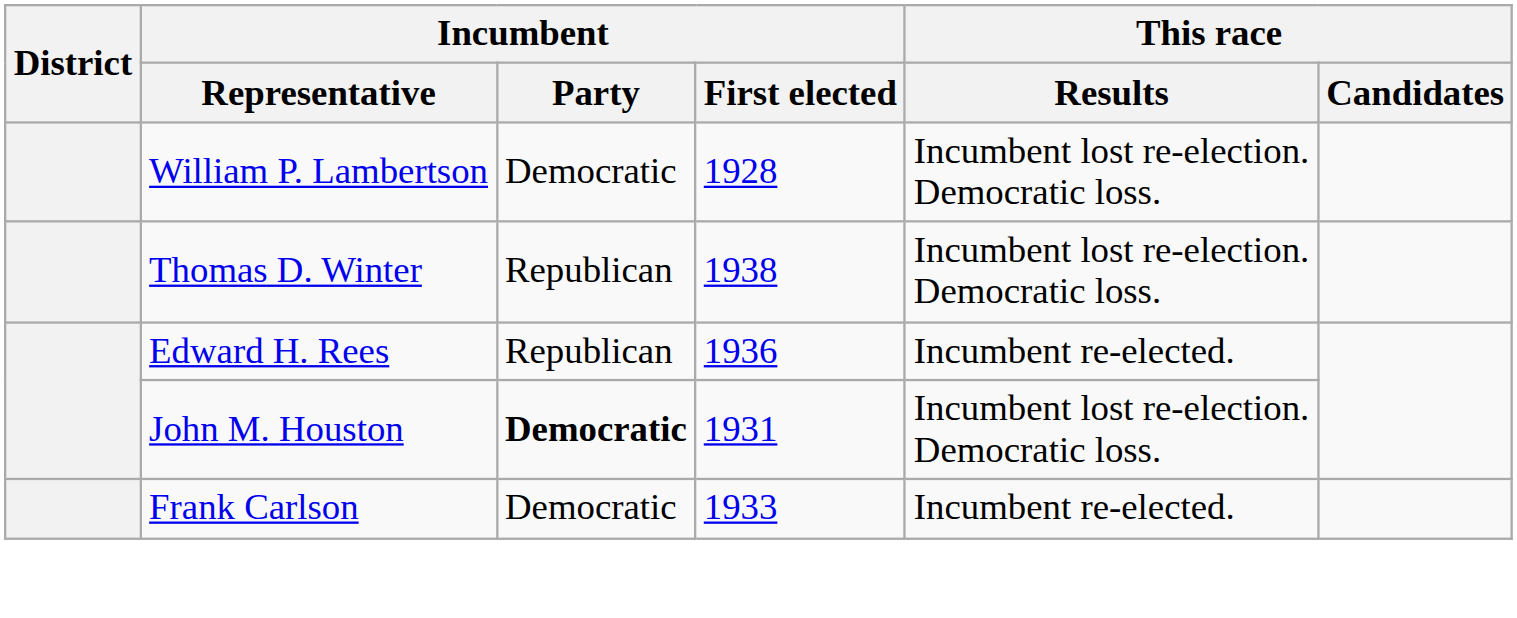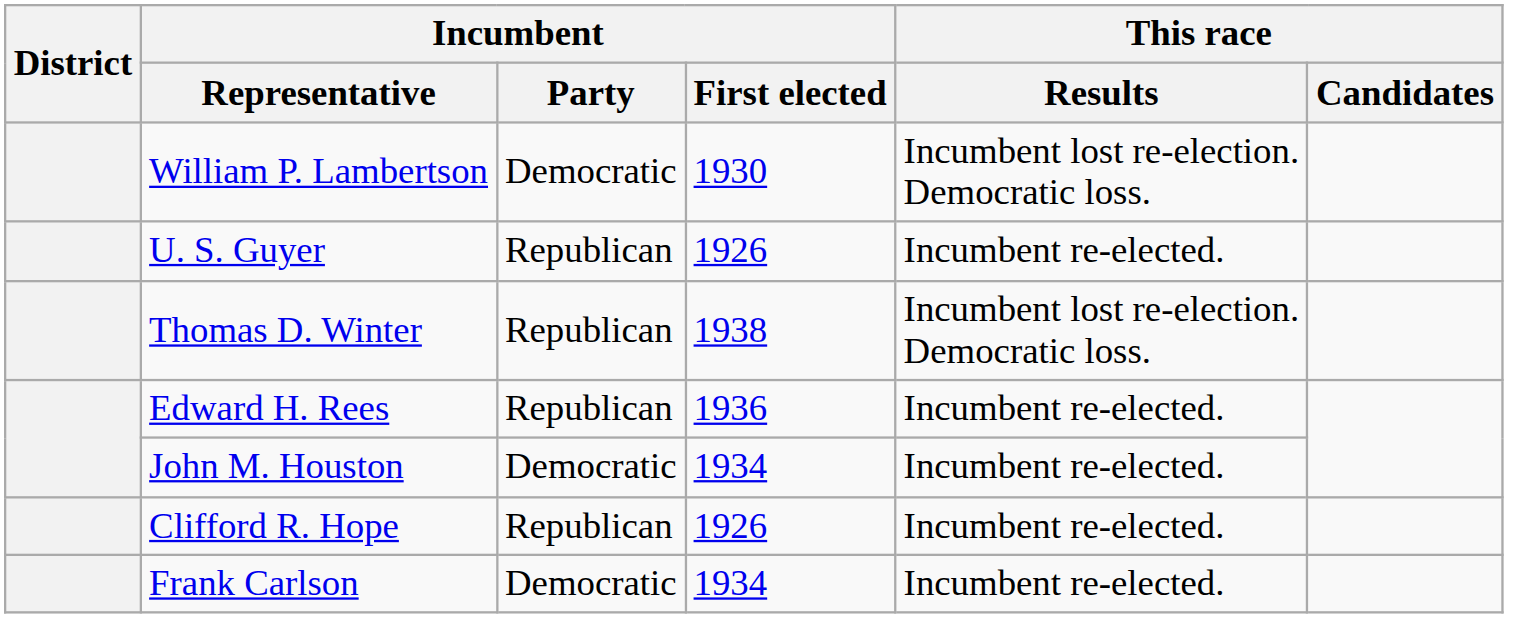 <table class=wikitable>
 <tr>
 <th rowspan=2>District</th>
 <th colspan=3>Incumbent</th>
 <th colspan=2>This race</th>
 </tr>
 <tr>
 <th>Representative</th>
 <th>Party</th>
 <th>First elected</th>
 <th>Results</th>
 <th>Candidates</th>
 </tr>
 <tr>
 <th></th>
 <td><a href='#'>William P. Lambertson</a></td>
 <td>Democratic</td>
-<td><a href='#'>1928</a></td>
+<td><a href='#'>1930</a></td>
 <td>Incumbent lost re-election.<br>Democratic loss.</td>
+<td nowrap></td>
+</tr>
+<tr>
+<th></th>
+<td><a href='#'>U. S. Guyer</a></td>
+<td>Republican</td>
+<td><a href='#'>1926</a></td>
+<td>Incumbent re-elected.</td>
 <td nowrap></td>
 </tr>
 <tr>
 <th></th>
 <td><a href='#'>Thomas D. Winter</a></td>
 <td>Republican</td>
 <td><a href='#'>1938</a></td>
 <td>Incumbent lost re-election.<br>Democratic loss.</td>
 <td nowrap></td>
 </tr>
 <tr>
 <th rowspan=2></th>
 <td><a href='#'>Edward H. Rees</a></td>
 <td>Republican</td>
 <td><a href='#'>1936</a></td>
 <td>Incumbent re-elected.</td>
 <td rowspan=2 nowrap></td>
 </tr>
 <tr>
 <td><a href='#'>John M. Houston</a><br></td>
-<td><strong>Democratic</strong></td>
-<td><a href='#'>1931</a></td>
-<td>Incumbent lost re-election.<br>Democratic loss.</td>
+<td>Democratic</td>
+<td><a href='#'>1934</a></td>
+<td>Incumbent re-elected.</td>
+</tr>
+<tr>
+<th></th>
+<td><a href='#'>Clifford R. Hope</a><br></td>
+<td>Republican</td>
+<td><a href='#'>1926</a></td>
+<td>Incumbent re-elected.</td>
+<td nowrap></td>
 </tr>
 <tr>
 <th></th>
 <td><a href='#'>Frank Carlson</a></td>
 <td>Democratic</td>
-<td><a href='#'>1933</a></td>
+<td><a href='#'>1934</a></td>
 <td>Incumbent re-elected.</td>
 <td nowrap></td>
 </tr>
 </table>
